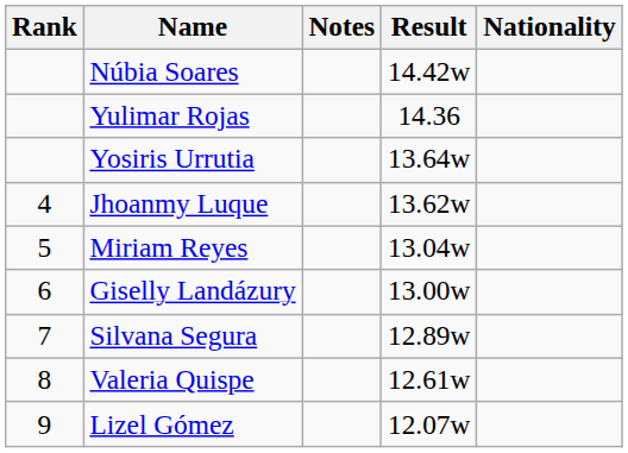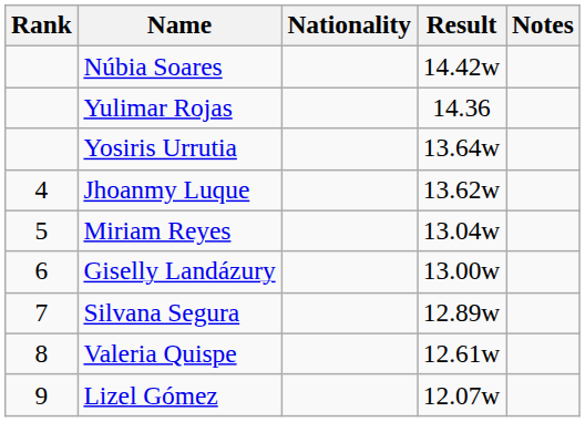 <table class="wikitable sortable" style="text-align:center;font-size=95%">
 <tr>
 <th>Rank</th>
 <th>Name</th>
+<th>Nationality</th>
+<th>Result</th>
 <th>Notes</th>
-<th>Result</th>
-<th>Nationality</th>
 </tr>
 <tr>
 <td></td>
 <td align=left><a href='#'>Núbia Soares</a></td>
+<td align=left></td>
+<td>14.42w</td>
 <td></td>
-<td>14.42w</td>
-<td align=left></td>
 </tr>
 <tr>
 <td></td>
 <td align=left><a href='#'>Yulimar Rojas</a></td>
+<td align=left></td>
+<td>14.36</td>
 <td></td>
-<td>14.36</td>
-<td align=left></td>
 </tr>
 <tr>
 <td></td>
 <td align=left><a href='#'>Yosiris Urrutia</a></td>
+<td align=left></td>
+<td>13.64w</td>
 <td></td>
-<td>13.64w</td>
-<td align=left></td>
 </tr>
 <tr>
 <td>4</td>
 <td align=left><a href='#'>Jhoanmy Luque</a></td>
+<td align=left></td>
+<td>13.62w</td>
 <td></td>
-<td>13.62w</td>
-<td align=left></td>
 </tr>
 <tr>
 <td>5</td>
 <td align=left><a href='#'>Miriam Reyes</a></td>
+<td align=left></td>
+<td>13.04w</td>
 <td></td>
-<td>13.04w</td>
-<td align=left></td>
 </tr>
 <tr>
 <td>6</td>
 <td align=left><a href='#'>Giselly Landázury</a></td>
+<td align=left></td>
+<td>13.00w</td>
 <td></td>
-<td>13.00w</td>
-<td align=left></td>
 </tr>
 <tr>
 <td>7</td>
 <td align=left><a href='#'>Silvana Segura</a></td>
+<td align=left></td>
+<td>12.89w</td>
 <td></td>
-<td>12.89w</td>
-<td align=left></td>
 </tr>
 <tr>
 <td>8</td>
 <td align=left><a href='#'>Valeria Quispe</a></td>
+<td align=left></td>
+<td>12.61w</td>
 <td></td>
-<td>12.61w</td>
-<td align=left></td>
 </tr>
 <tr>
 <td>9</td>
 <td align=left><a href='#'>Lizel Gómez</a></td>
+<td align=left></td>
+<td>12.07w</td>
 <td></td>
-<td>12.07w</td>
-<td align=left></td>
 </tr>
 </table>
